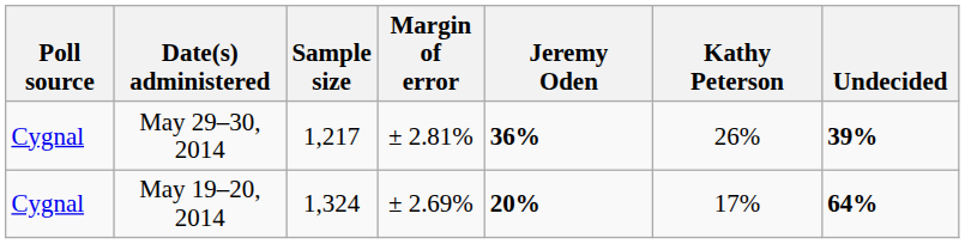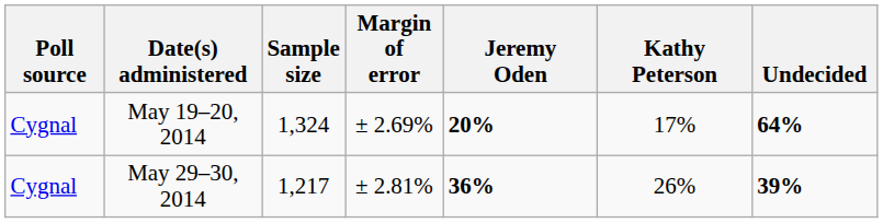 <table class="wikitable">
 <tr valign= bottom>
 <th>Poll source</th>
 <th>Date(s)<br>administered</th>
 <th>Sample<br>size</th>
 <th>Margin of<br>error</th>
 <th style="width:100px;">Jeremy<br>Oden</th>
 <th style="width:100px;">Kathy<br>Peterson</th>
 <th style="width:80px;">Undecided</th>
 </tr>
 <tr>
 <td><a href='#'>Cygnal</a></td>
+<td align=center>May 19–20, 2014</td>
+<td align=center>1,324</td>
+<td align=center>± 2.69%</td>
+<td><strong>20%</strong></td>
+<td align=center>17%</td>
+<td><strong>64%</strong></td>
+</tr>
+<tr>
+<td><a href='#'>Cygnal</a></td>
 <td align=center>May 29–30, 2014</td>
 <td align=center>1,217</td>
 <td align=center>± 2.81%</td>
 <td><strong>36%</strong></td>
 <td align=center>26%</td>
 <td><strong>39%</strong></td>
 </tr>
-<tr>
-<td><a href='#'>Cygnal</a></td>
-<td align=center>May 19–20, 2014</td>
-<td align=center>1,324</td>
-<td align=center>± 2.69%</td>
-<td><strong>20%</strong></td>
-<td align=center>17%</td>
-<td><strong>64%</strong></td>
-</tr>
 </table>
